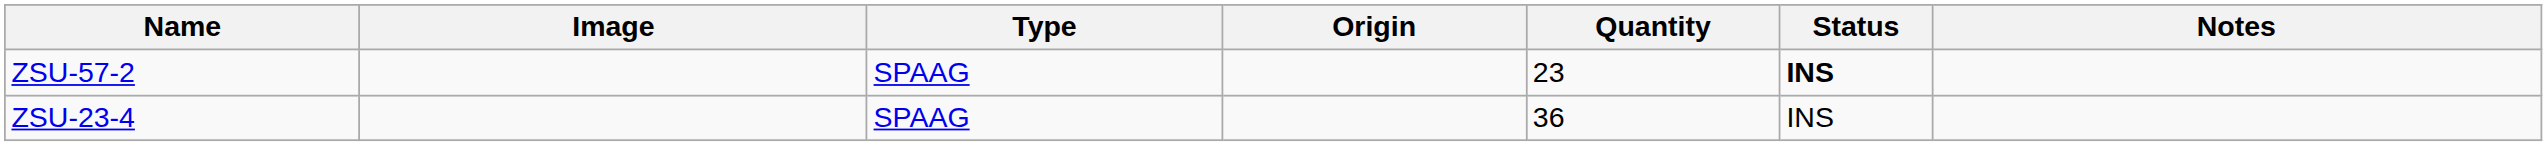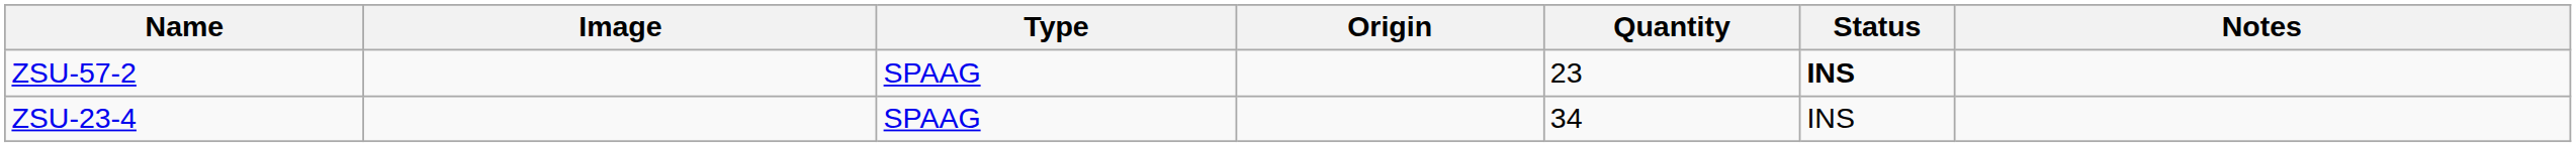 <table class="wikitable" style="width:90%;">
 <tr>
 <th width=14%>Name</th>
 <th width=20%>Image</th>
 <th width=14%>Type</th>
 <th width=12%>Origin</th>
 <th width=10%>Quantity</th>
 <th width=06%>Status</th>
 <th width=24%>Notes</th>
 </tr>
 <tr>
 <td><a href='#'>ZSU-57-2</a></td>
 <td></td>
 <td><a href='#'>SPAAG</a></td>
 <td></td>
 <td>23</td>
 <td><strong>INS</strong></td>
 <td></td>
 </tr>
 <tr>
 <td><a href='#'>ZSU-23-4</a></td>
 <td></td>
 <td><a href='#'>SPAAG</a></td>
 <td></td>
-<td>36</td>
+<td>34</td>
 <td>INS</td>
 <td></td>
 </tr>
 </table>
